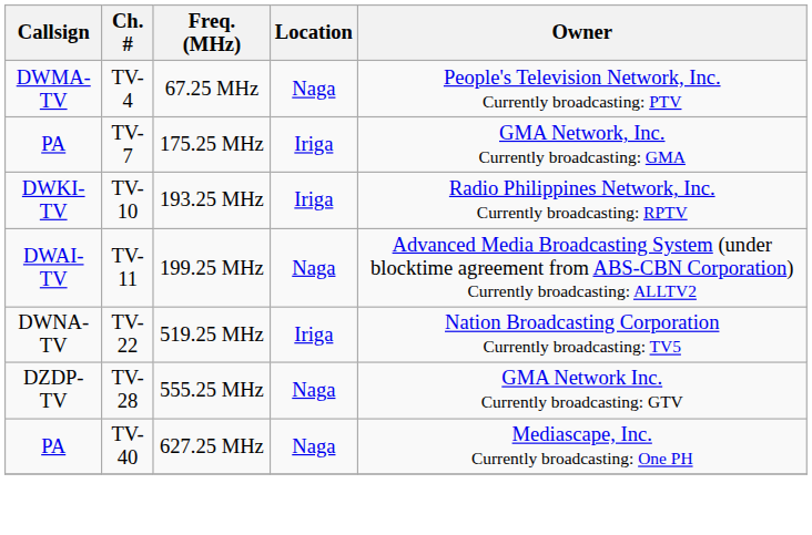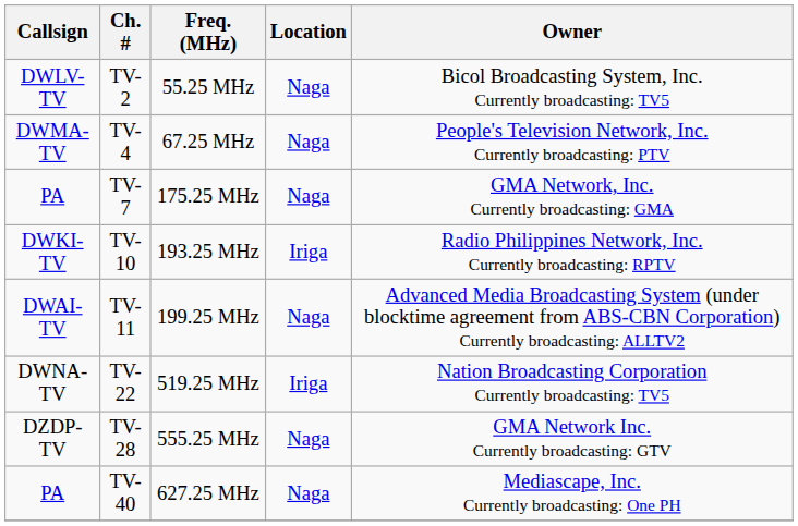 <table class="wikitable" style="width:100%; text-align:center;">
 <tr>
 <th>Callsign</th>
 <th>Ch. #</th>
 <th>Freq. (MHz)</th>
 <th>Location</th>
 <th>Owner</th>
+</tr>
+<tr>
+<td><a href='#'>DWLV-TV</a></td>
+<td>TV-2</td>
+<td>55.25 MHz</td>
+<td><a href='#'>Naga</a></td>
+<td>Bicol Broadcasting System, Inc.<br><small>Currently broadcasting: <a href='#'>TV5</a></small></td>
 </tr>
 <tr>
 <td><a href='#'>DWMA-TV</a></td>
 <td>TV-4</td>
 <td>67.25 MHz</td>
 <td><a href='#'>Naga</a></td>
 <td><a href='#'>People's Television Network, Inc.</a><br><small>Currently broadcasting: <a href='#'>PTV</a></small></td>
 </tr>
 <tr>
 <td><a href='#'>PA</a></td>
 <td>TV-7</td>
 <td>175.25 MHz</td>
-<td><a href='#'>Iriga</a></td>
+<td><a href='#'>Naga</a></td>
 <td><a href='#'>GMA Network, Inc.</a><br><small>Currently broadcasting: <a href='#'>GMA</a></small></td>
 </tr>
 <tr>
 <td><a href='#'>DWKI-TV</a></td>
 <td>TV-10</td>
 <td>193.25 MHz</td>
 <td><a href='#'>Iriga</a></td>
 <td><a href='#'>Radio Philippines Network, Inc.</a><br><small>Currently broadcasting: <a href='#'>RPTV</a></small></td>
 </tr>
 <tr>
 <td><a href='#'>DWAI-TV</a></td>
 <td>TV-11</td>
 <td>199.25 MHz</td>
 <td><a href='#'>Naga</a></td>
 <td><a href='#'>Advanced Media Broadcasting System</a> (under blocktime agreement from <a href='#'>ABS-CBN Corporation</a>)<br><small>Currently broadcasting: <a href='#'>ALLTV2</a></small></td>
 </tr>
 <tr>
 <td>DWNA-TV</td>
 <td>TV-22</td>
 <td>519.25 MHz</td>
 <td><a href='#'>Iriga</a></td>
 <td><a href='#'>Nation Broadcasting Corporation</a><br><small>Currently broadcasting: <a href='#'>TV5</a></small></td>
 </tr>
 <tr>
 <td>DZDP-TV</td>
 <td>TV-28</td>
 <td>555.25 MHz</td>
 <td><a href='#'>Naga</a></td>
 <td><a href='#'>GMA Network Inc.</a><br><small>Currently broadcasting: GTV</small></td>
 </tr>
 <tr>
 <td><a href='#'>PA</a></td>
 <td>TV-40</td>
 <td>627.25 MHz</td>
 <td><a href='#'>Naga</a></td>
 <td><a href='#'>Mediascape, Inc.</a><br><small>Currently broadcasting: <a href='#'>One PH</a></small></td>
 </tr>
 <tr>
 </tr>
 </table>
